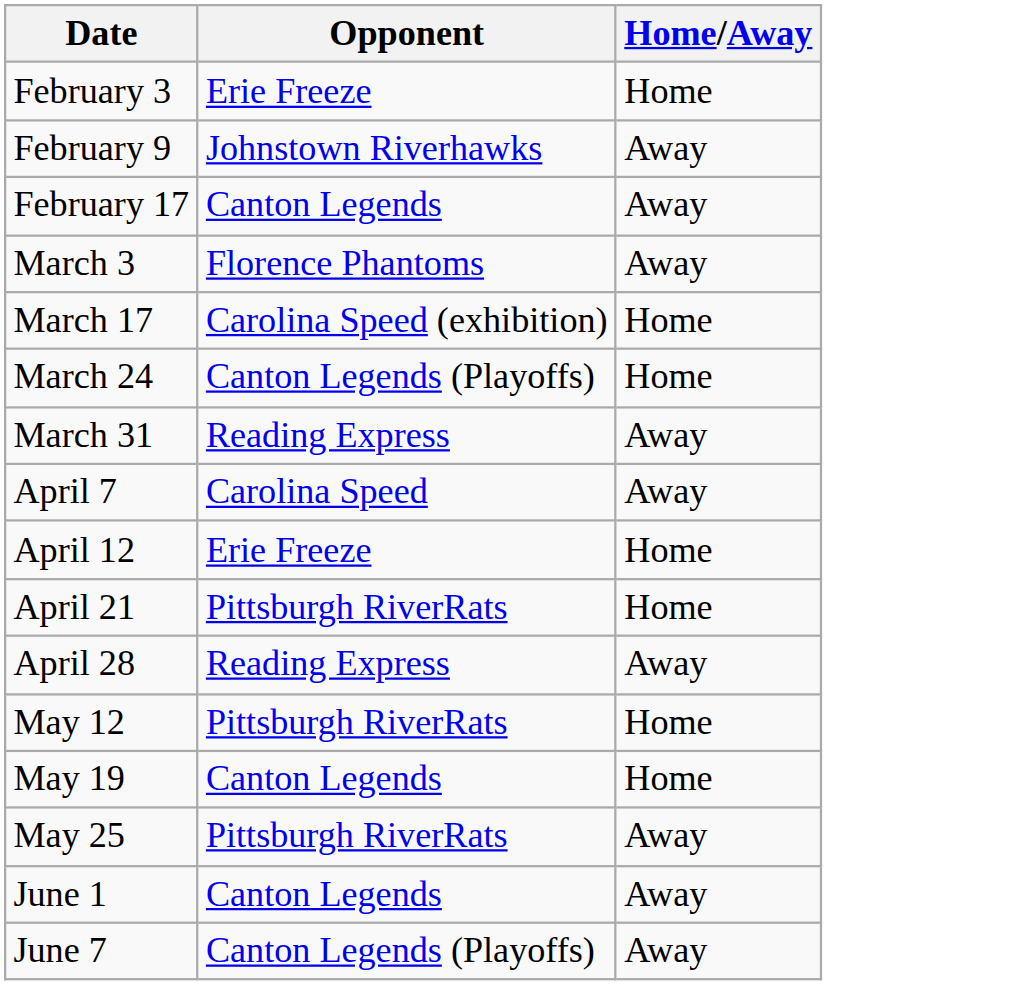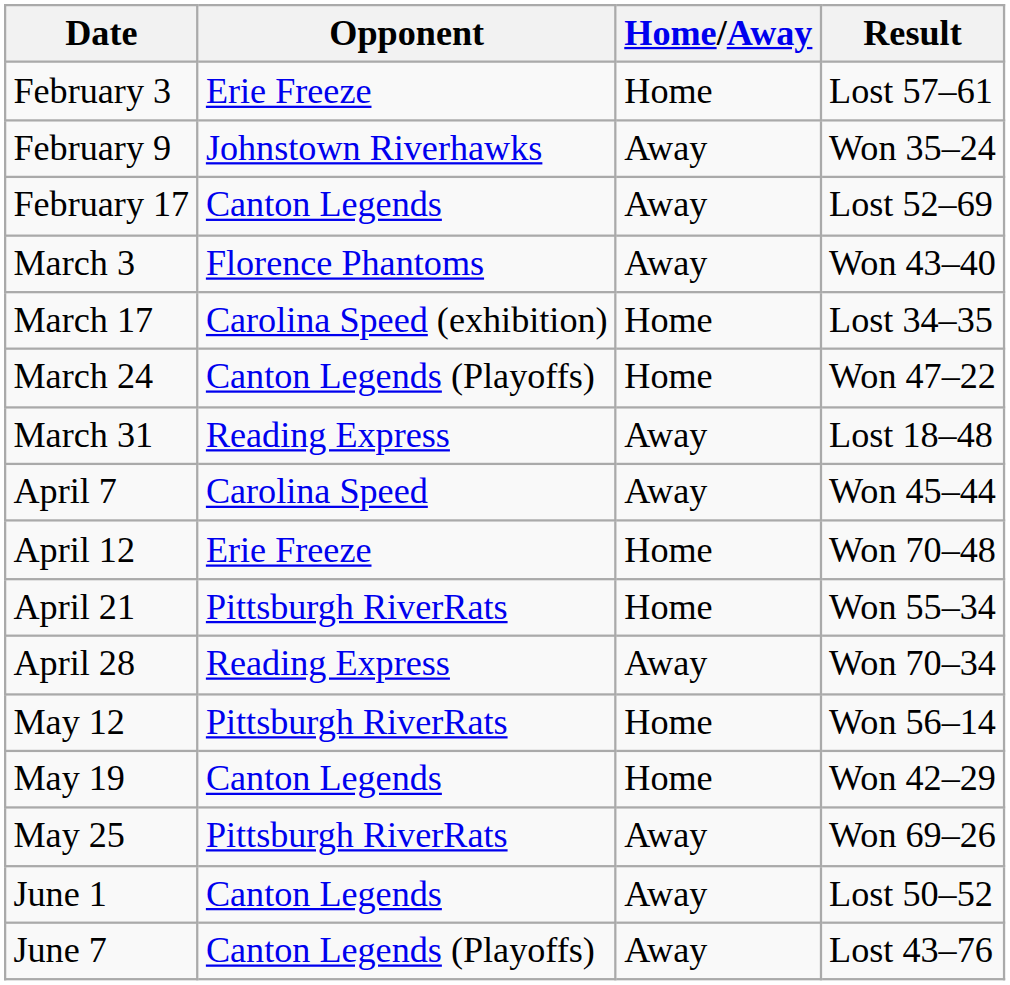 <table class="wikitable">
 <tr>
 <th>Date</th>
 <th>Opponent</th>
 <th><a href='#'>Home</a>/<a href='#'>Away</a></th>
+<th>Result</th>
 </tr>
 <tr>
 <td>February 3</td>
 <td><a href='#'>Erie Freeze</a></td>
 <td>Home</td>
+<td>Lost 57–61</td>
 </tr>
 <tr>
 <td>February 9</td>
 <td><a href='#'>Johnstown Riverhawks</a></td>
 <td>Away</td>
+<td>Won 35–24</td>
 </tr>
 <tr>
 <td>February 17</td>
 <td><a href='#'>Canton Legends</a></td>
 <td>Away</td>
+<td>Lost 52–69</td>
 </tr>
 <tr>
 <td>March 3</td>
 <td><a href='#'>Florence Phantoms</a></td>
 <td>Away</td>
+<td>Won 43–40</td>
 </tr>
 <tr>
 <td>March 17</td>
 <td><a href='#'>Carolina Speed</a> (exhibition)</td>
 <td>Home</td>
+<td>Lost 34–35</td>
 </tr>
 <tr>
 <td>March 24</td>
 <td><a href='#'>Canton Legends</a> (Playoffs)</td>
 <td>Home</td>
+<td>Won 47–22</td>
 </tr>
 <tr>
 <td>March 31</td>
 <td><a href='#'>Reading Express</a></td>
 <td>Away</td>
+<td>Lost 18–48</td>
 </tr>
 <tr>
 <td>April 7</td>
 <td><a href='#'>Carolina Speed</a></td>
 <td>Away</td>
+<td>Won 45–44</td>
 </tr>
 <tr>
 <td>April 12</td>
 <td><a href='#'>Erie Freeze</a></td>
 <td>Home</td>
+<td>Won 70–48</td>
 </tr>
 <tr>
 <td>April 21</td>
 <td><a href='#'>Pittsburgh RiverRats</a></td>
 <td>Home</td>
+<td>Won 55–34</td>
 </tr>
 <tr>
 <td>April 28</td>
 <td><a href='#'>Reading Express</a></td>
 <td>Away</td>
+<td>Won 70–34</td>
 </tr>
 <tr>
 <td>May 12</td>
 <td><a href='#'>Pittsburgh RiverRats</a></td>
 <td>Home</td>
+<td>Won 56–14</td>
 </tr>
 <tr>
 <td>May 19</td>
 <td><a href='#'>Canton Legends</a></td>
 <td>Home</td>
+<td>Won 42–29</td>
 </tr>
 <tr>
 <td>May 25</td>
 <td><a href='#'>Pittsburgh RiverRats</a></td>
 <td>Away</td>
+<td>Won 69–26</td>
 </tr>
 <tr>
 <td>June 1</td>
 <td><a href='#'>Canton Legends</a></td>
 <td>Away</td>
+<td>Lost 50–52</td>
 </tr>
 <tr>
 <td>June 7</td>
 <td><a href='#'>Canton Legends</a> (Playoffs)</td>
 <td>Away</td>
+<td>Lost 43–76</td>
 </tr>
 </table>
